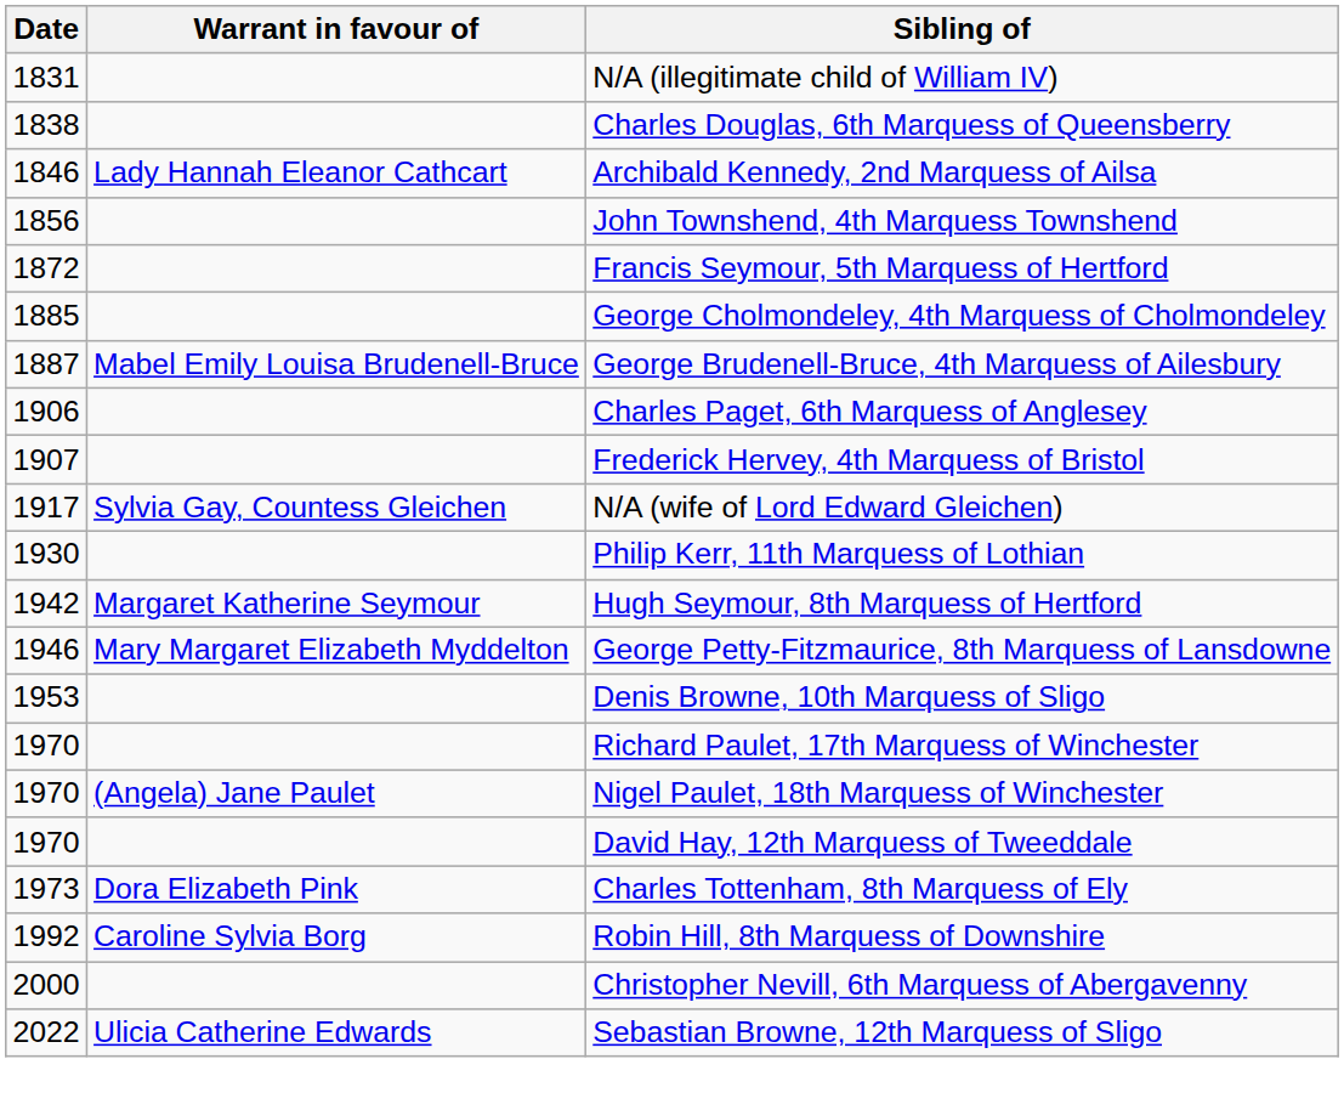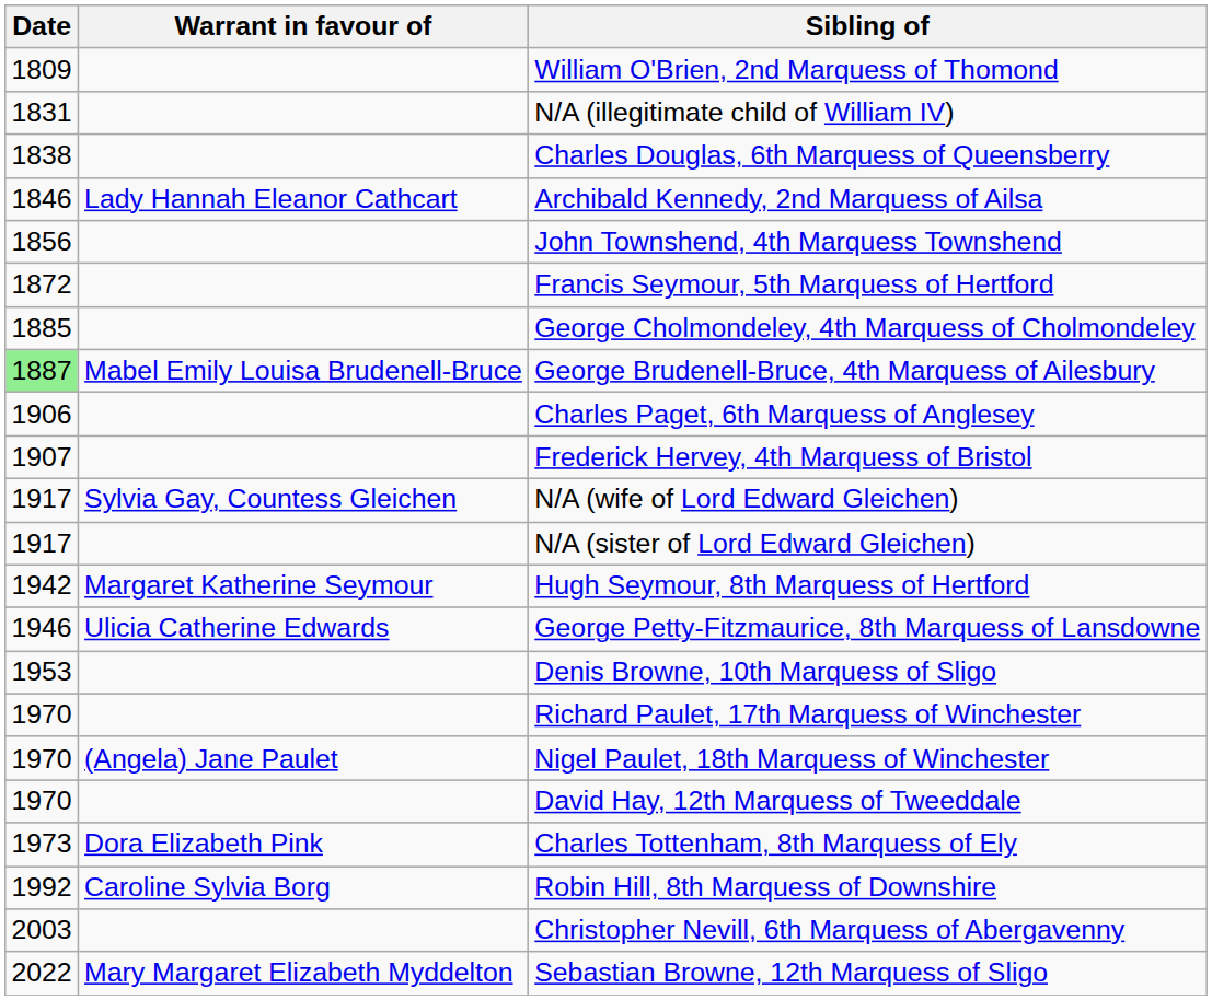 <table class="wikitable">
 <tr>
 <th>Date</th>
 <th>Warrant in favour of</th>
 <th>Sibling of</th>
+</tr>
+<tr>
+<td>1809</td>
+<td></td>
+<td><a href='#'>William O'Brien, 2nd Marquess of Thomond</a></td>
 </tr>
 <tr>
 <td>1831</td>
 <td></td>
 <td>N/A (illegitimate child of <a href='#'>William IV</a>)</td>
 </tr>
 <tr>
 <td>1838</td>
 <td></td>
 <td><a href='#'>Charles Douglas, 6th Marquess of Queensberry</a></td>
 </tr>
 <tr>
 <td>1846</td>
 <td><a href='#'>Lady Hannah Eleanor Cathcart</a></td>
 <td><a href='#'>Archibald Kennedy, 2nd Marquess of Ailsa</a></td>
 </tr>
 <tr>
 <td>1856</td>
 <td></td>
 <td><a href='#'>John Townshend, 4th Marquess Townshend</a></td>
 </tr>
 <tr>
 <td>1872</td>
 <td></td>
 <td><a href='#'>Francis Seymour, 5th Marquess of Hertford</a></td>
 </tr>
 <tr>
 <td>1885</td>
 <td></td>
 <td><a href='#'>George Cholmondeley, 4th Marquess of Cholmondeley</a></td>
 </tr>
 <tr>
-<td>1887</td>
+<td style="background: lightgreen;">1887</td>
 <td><a href='#'>Mabel Emily Louisa Brudenell-Bruce</a></td>
 <td><a href='#'>George Brudenell-Bruce, 4th Marquess of Ailesbury</a></td>
 </tr>
 <tr>
 <td>1906</td>
 <td></td>
 <td><a href='#'>Charles Paget, 6th Marquess of Anglesey</a></td>
 </tr>
 <tr>
 <td>1907</td>
 <td></td>
 <td><a href='#'>Frederick Hervey, 4th Marquess of Bristol</a></td>
 </tr>
 <tr>
 <td>1917</td>
 <td><a href='#'>Sylvia Gay, Countess Gleichen</a></td>
 <td>N/A (wife of <a href='#'>Lord Edward Gleichen</a>)</td>
 </tr>
 <tr>
-<td>1930</td>
+<td>1917</td>
 <td></td>
-<td><a href='#'>Philip Kerr, 11th Marquess of Lothian</a></td>
+<td>N/A (sister of <a href='#'>Lord Edward Gleichen</a>)</td>
 </tr>
 <tr>
 <td>1942</td>
 <td><a href='#'>Margaret Katherine Seymour</a></td>
 <td><a href='#'>Hugh Seymour, 8th Marquess of Hertford</a></td>
 </tr>
 <tr>
 <td>1946</td>
-<td><a href='#'>Mary Margaret Elizabeth Myddelton</a></td>
+<td><a href='#'>Ulicia Catherine Edwards</a></td>
 <td><a href='#'>George Petty-Fitzmaurice, 8th Marquess of Lansdowne</a></td>
 </tr>
 <tr>
 <td>1953</td>
 <td></td>
 <td><a href='#'>Denis Browne, 10th Marquess of Sligo</a></td>
 </tr>
 <tr>
 <td>1970</td>
 <td></td>
 <td><a href='#'>Richard Paulet, 17th Marquess of Winchester</a></td>
 </tr>
 <tr>
 <td>1970</td>
 <td><a href='#'>(Angela) Jane Paulet</a></td>
 <td><a href='#'>Nigel Paulet, 18th Marquess of Winchester</a></td>
 </tr>
 <tr>
 <td>1970</td>
 <td></td>
 <td><a href='#'>David Hay, 12th Marquess of Tweeddale</a></td>
 </tr>
 <tr>
 <td>1973</td>
 <td><a href='#'>Dora Elizabeth Pink</a></td>
 <td><a href='#'>Charles Tottenham, 8th Marquess of Ely</a></td>
 </tr>
 <tr>
 <td>1992</td>
 <td><a href='#'>Caroline Sylvia Borg</a></td>
 <td><a href='#'>Robin Hill, 8th Marquess of Downshire</a></td>
 </tr>
 <tr>
-<td>2000</td>
+<td>2003</td>
 <td></td>
 <td><a href='#'>Christopher Nevill, 6th Marquess of Abergavenny</a></td>
 </tr>
 <tr>
 <td>2022</td>
-<td><a href='#'>Ulicia Catherine Edwards</a></td>
+<td><a href='#'>Mary Margaret Elizabeth Myddelton</a></td>
 <td><a href='#'>Sebastian Browne, 12th Marquess of Sligo</a></td>
 </tr>
 </table>
